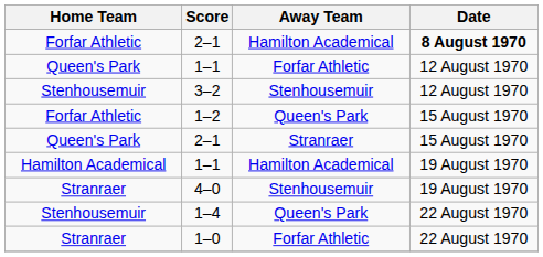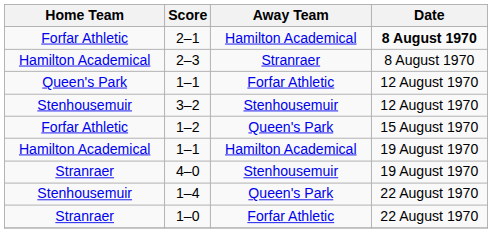 <table class="wikitable" style="text-align:center;">
 <tr>
 <th width=175>Home Team</th>
 <th width=20>Score</th>
 <th width=175>Away Team</th>
 <th width= 125>Date</th>
 </tr>
 <tr>
 <td><a href='#'>Forfar Athletic</a></td>
 <td>2–1</td>
 <td><a href='#'>Hamilton Academical</a></td>
 <td><strong>8 August 1970</strong></td>
+</tr>
+<tr>
+<td><a href='#'>Hamilton Academical</a></td>
+<td>2–3</td>
+<td><a href='#'>Stranraer</a></td>
+<td>8 August 1970</td>
 </tr>
 <tr>
 <td><a href='#'>Queen's Park</a></td>
 <td>1–1</td>
 <td><a href='#'>Forfar Athletic</a></td>
 <td>12 August 1970</td>
 </tr>
 <tr>
 <td><a href='#'>Stenhousemuir</a></td>
 <td>3–2</td>
 <td><a href='#'>Stenhousemuir</a></td>
 <td>12 August 1970</td>
 </tr>
 <tr>
 <td><a href='#'>Forfar Athletic</a></td>
 <td>1–2</td>
 <td><a href='#'>Queen's Park</a></td>
-<td>15 August 1970</td>
-</tr>
-<tr>
-<td><a href='#'>Queen's Park</a></td>
-<td>2–1</td>
-<td><a href='#'>Stranraer</a></td>
 <td>15 August 1970</td>
 </tr>
 <tr>
 <td><a href='#'>Hamilton Academical</a></td>
 <td>1–1</td>
 <td><a href='#'>Hamilton Academical</a></td>
 <td>19 August 1970</td>
 </tr>
 <tr>
 <td><a href='#'>Stranraer</a></td>
 <td>4–0</td>
 <td><a href='#'>Stenhousemuir</a></td>
 <td>19 August 1970</td>
 </tr>
 <tr>
 <td><a href='#'>Stenhousemuir</a></td>
 <td>1–4</td>
 <td><a href='#'>Queen's Park</a></td>
 <td>22 August 1970</td>
 </tr>
 <tr>
 <td><a href='#'>Stranraer</a></td>
 <td>1–0</td>
 <td><a href='#'>Forfar Athletic</a></td>
 <td>22 August 1970</td>
 </tr>
 <tr>
 </tr>
 </table>
